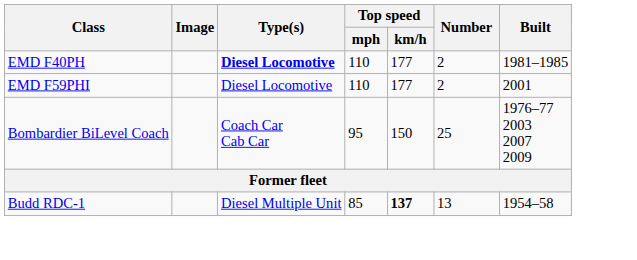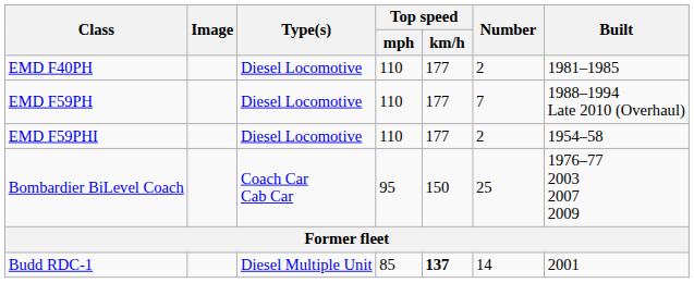 <table class="wikitable">
 <tr ---- bgcolor=#f9f9f9>
 <th rowspan="2"> Class </th>
 <th rowspan="2">Image</th>
 <th rowspan="2"> Type(s) </th>
 <th colspan="2"> Top speed </th>
 <th rowspan="2"> Number </th>
 <th rowspan="2"> Built </th>
 </tr>
 <tr ---- bgcolor=#f9f9f9>
 <th> mph </th>
 <th> km/h </th>
 </tr>
 <tr>
 <td><a href='#'>EMD F40PH</a></td>
 <td></td>
-<td><strong><a href='#'>Diesel Locomotive</a></strong></td>
+<td><a href='#'>Diesel Locomotive</a></td>
 <td>110</td>
 <td>177</td>
 <td>2</td>
 <td>1981–1985</td>
+</tr>
+<tr>
+<td><a href='#'>EMD F59PH</a></td>
+<td></td>
+<td><a href='#'>Diesel Locomotive</a></td>
+<td>110</td>
+<td>177</td>
+<td>7</td>
+<td>1988–1994<br>Late 2010 (Overhaul)</td>
 </tr>
 <tr>
 <td><a href='#'>EMD F59PHI</a></td>
 <td></td>
 <td><a href='#'>Diesel Locomotive</a></td>
 <td>110</td>
 <td>177</td>
 <td>2</td>
-<td>2001</td>
+<td>1954–58</td>
 </tr>
 <tr>
 <td><a href='#'>Bombardier BiLevel Coach</a></td>
 <td></td>
 <td><a href='#'>Coach Car</a><br><a href='#'>Cab Car</a></td>
 <td>95</td>
 <td>150</td>
 <td>25</td>
 <td>1976–77<br>2003<br>2007<br>2009</td>
 </tr>
 <tr>
 <th colspan="7" align="center">Former fleet</th>
 </tr>
 <tr>
 <td><a href='#'>Budd RDC-1</a></td>
 <td></td>
 <td><a href='#'>Diesel Multiple Unit</a></td>
 <td>85</td>
 <td><strong>137</strong></td>
-<td>13</td>
-<td>1954–58</td>
+<td>14</td>
+<td>2001</td>
 </tr>
 </table>
